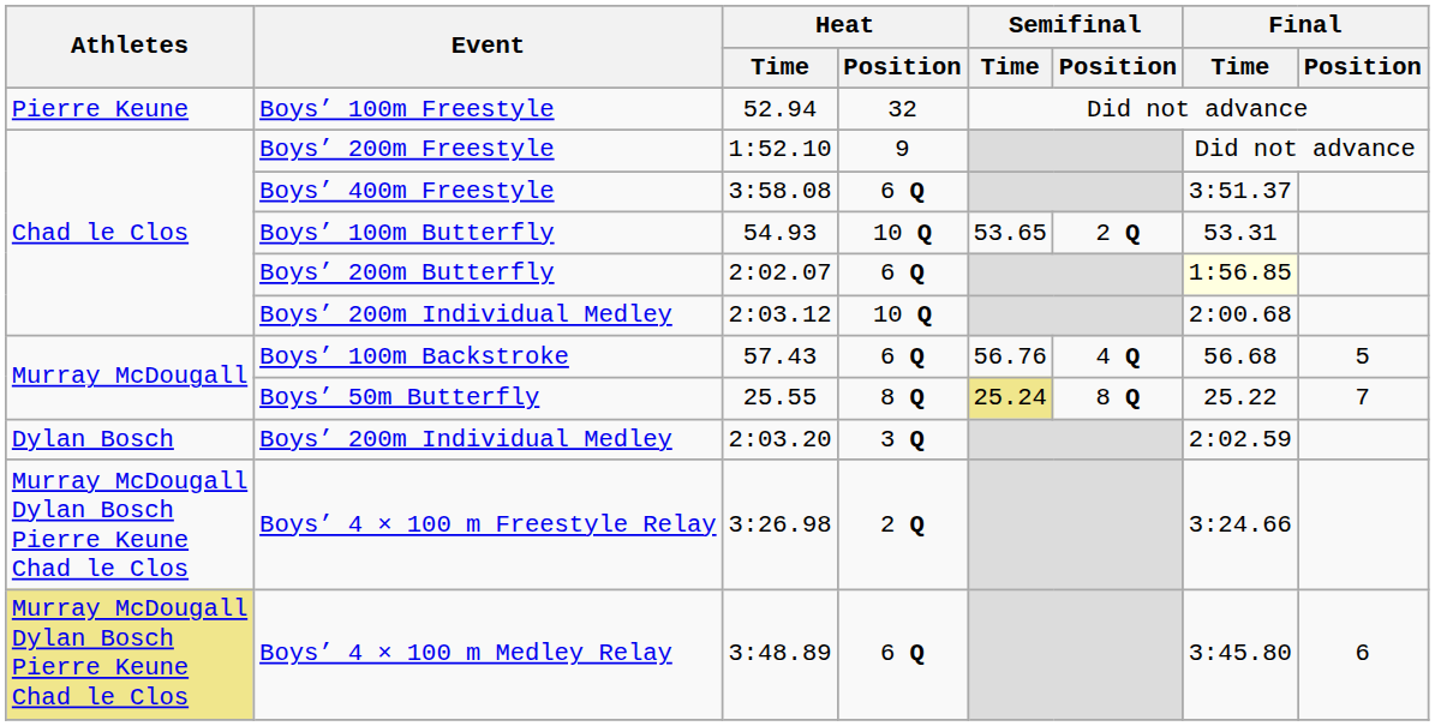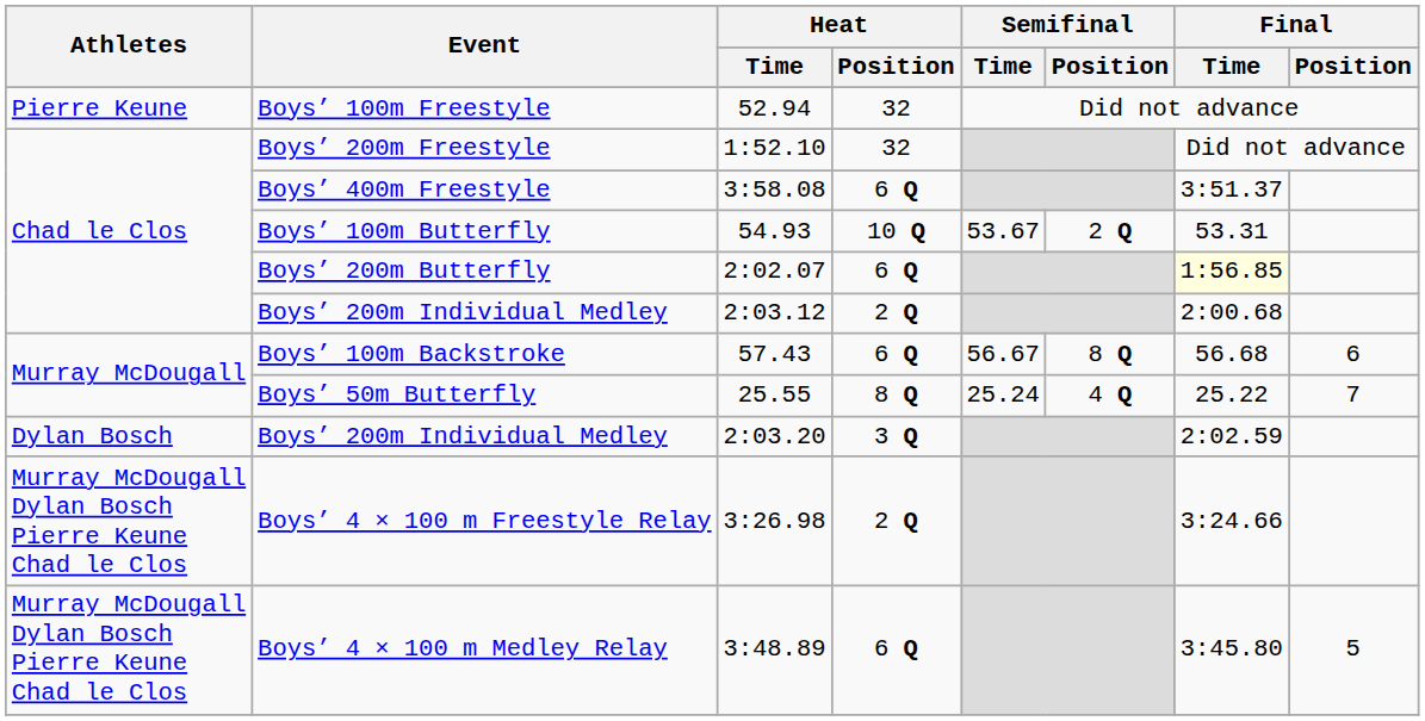 <table class="wikitable" border="1" style="font-size:90%">
 <tr>
 <th rowspan=2>Athletes</th>
 <th rowspan=2>Event</th>
 <th colspan=2>Heat</th>
 <th colspan=2>Semifinal</th>
 <th colspan=2>Final</th>
 </tr>
 <tr>
 <th>Time</th>
 <th>Position</th>
 <th>Time</th>
 <th>Position</th>
 <th>Time</th>
 <th>Position</th>
 </tr>
 <tr>
 <td rowspan=1><a href='#'>Pierre Keune</a></td>
 <td><a href='#'>Boys’ 100m Freestyle</a></td>
 <td align=center>52.94</td>
 <td align=center>32</td>
 <td colspan="4" align=center>Did not advance</td>
 </tr>
 <tr>
 <td rowspan=5><a href='#'>Chad le Clos</a></td>
 <td><a href='#'>Boys’ 200m Freestyle</a></td>
 <td align=center>1:52.10</td>
-<td align=center>9</td>
+<td align=center>32</td>
 <td colspan=2 bgcolor=#DCDCDC></td>
 <td colspan="2" align=center>Did not advance</td>
 </tr>
 <tr>
 <td><a href='#'>Boys’ 400m Freestyle</a></td>
 <td align=center>3:58.08</td>
 <td align=center>6 <strong>Q</strong></td>
 <td colspan=2 bgcolor=#DCDCDC></td>
 <td align=center>3:51.37</td>
 <td align=center></td>
 </tr>
 <tr>
 <td><a href='#'>Boys’ 100m Butterfly</a></td>
 <td align=center>54.93</td>
 <td align=center>10 <strong>Q</strong></td>
-<td align=center>53.65</td>
+<td align=center>53.67</td>
 <td align=center>2 <strong>Q</strong></td>
 <td align=center>53.31</td>
 <td align=center></td>
 </tr>
 <tr>
 <td><a href='#'>Boys’ 200m Butterfly</a></td>
 <td align=center>2:02.07</td>
 <td align=center>6 <strong>Q</strong></td>
 <td colspan=2 bgcolor=#DCDCDC></td>
 <td align=center style="background: lightyellow;">1:56.85</td>
 <td align=center></td>
 </tr>
 <tr>
 <td><a href='#'>Boys’ 200m Individual Medley</a></td>
 <td align=center>2:03.12</td>
-<td align=center>10 <strong>Q</strong></td>
+<td align=center>2 <strong>Q</strong></td>
 <td colspan=2 bgcolor=#DCDCDC></td>
 <td align=center>2:00.68</td>
 <td align=center></td>
 </tr>
 <tr>
 <td rowspan=2><a href='#'>Murray McDougall</a></td>
 <td><a href='#'>Boys’ 100m Backstroke</a></td>
 <td align=center>57.43</td>
 <td align=center>6 <strong>Q</strong></td>
-<td align=center>56.76</td>
-<td align=center>4 <strong>Q</strong></td>
+<td align=center>56.67</td>
+<td align=center>8 <strong>Q</strong></td>
 <td align=center>56.68</td>
-<td align=center>5</td>
+<td align=center>6</td>
 </tr>
 <tr>
 <td><a href='#'>Boys’ 50m Butterfly</a></td>
 <td align=center>25.55</td>
 <td align=center>8 <strong>Q</strong></td>
-<td align=center style="background: khaki;">25.24</td>
-<td align=center>8 <strong>Q</strong></td>
+<td align=center>25.24</td>
+<td align=center>4 <strong>Q</strong></td>
 <td align=center>25.22</td>
 <td align=center>7</td>
 </tr>
 <tr>
 <td rowspan=1><a href='#'>Dylan Bosch</a></td>
 <td><a href='#'>Boys’ 200m Individual Medley</a></td>
 <td align=center>2:03.20</td>
 <td align=center>3 <strong>Q</strong></td>
 <td colspan=2 bgcolor=#DCDCDC></td>
 <td align=center>2:02.59</td>
 <td align=center></td>
 </tr>
 <tr>
 <td><a href='#'>Murray McDougall</a><br><a href='#'>Dylan Bosch</a><br><a href='#'>Pierre Keune</a><br><a href='#'>Chad le Clos</a></td>
 <td><a href='#'>Boys’ 4 × 100 m Freestyle Relay</a></td>
 <td align=center>3:26.98</td>
 <td align=center>2 <strong>Q</strong></td>
 <td colspan=2 bgcolor=#DCDCDC></td>
 <td align=center>3:24.66</td>
 <td align=center></td>
 </tr>
 <tr>
-<td style="background: khaki;"><a href='#'>Murray McDougall</a><br><a href='#'>Dylan Bosch</a><br><a href='#'>Pierre Keune</a><br><a href='#'>Chad le Clos</a></td>
+<td><a href='#'>Murray McDougall</a><br><a href='#'>Dylan Bosch</a><br><a href='#'>Pierre Keune</a><br><a href='#'>Chad le Clos</a></td>
 <td><a href='#'>Boys’ 4 × 100 m Medley Relay</a></td>
 <td align=center>3:48.89</td>
 <td align=center>6 <strong>Q</strong></td>
 <td colspan=2 bgcolor=#DCDCDC></td>
 <td align=center>3:45.80</td>
-<td align=center>6</td>
+<td align=center>5</td>
 </tr>
 </table>
